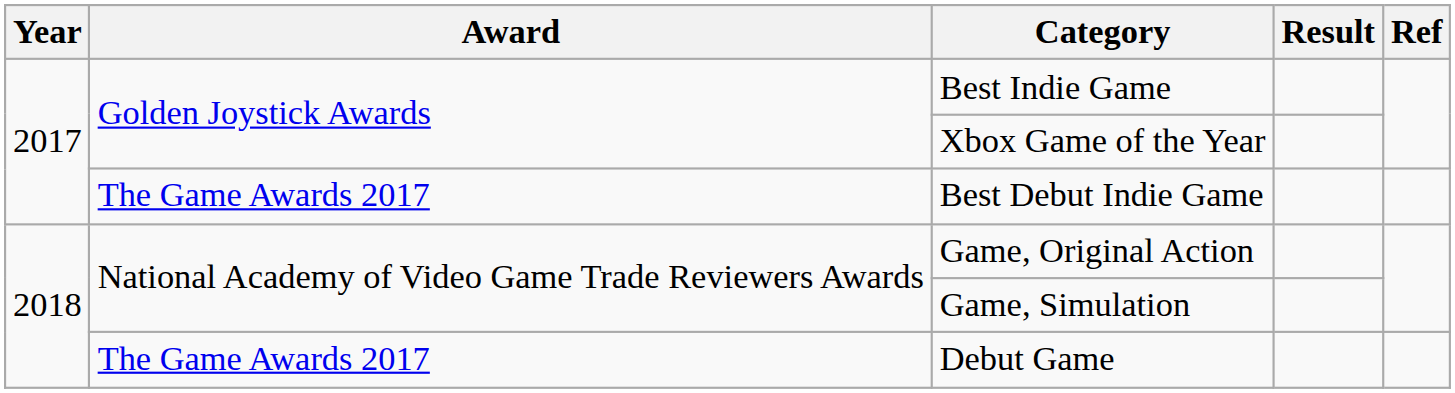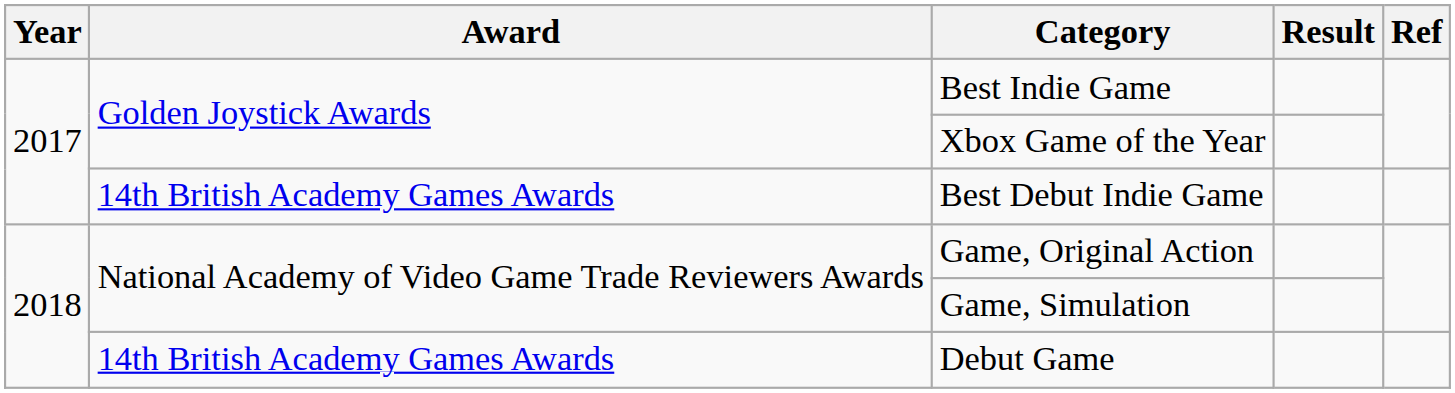 <table class="wikitable sortable">
 <tr>
 <th scope="col">Year</th>
 <th scope="col">Award</th>
 <th scope="col">Category</th>
 <th scope="col">Result</th>
 <th scope="col">Ref</th>
 </tr>
 <tr>
 <td style="text-align:center;" rowspan="3">2017</td>
 <td rowspan="2"><a href='#'>Golden Joystick Awards</a></td>
 <td>Best Indie Game</td>
 <td></td>
 <td style="text-align:center;" rowspan="2"></td>
 </tr>
 <tr>
 <td>Xbox Game of the Year</td>
 <td></td>
 </tr>
 <tr>
-<td><a href='#'>The Game Awards 2017</a></td>
+<td><a href='#'>14th British Academy Games Awards</a></td>
 <td>Best Debut Indie Game</td>
 <td></td>
 <td style="text-align:center;"></td>
 </tr>
 <tr>
 <td style="text-align:center;" rowspan="3">2018</td>
 <td rowspan="2">National Academy of Video Game Trade Reviewers Awards</td>
 <td>Game, Original Action</td>
 <td></td>
 <td style="text-align:center;" rowspan="2"></td>
 </tr>
 <tr>
 <td>Game, Simulation</td>
 <td></td>
 </tr>
 <tr>
-<td><a href='#'>The Game Awards 2017</a></td>
+<td><a href='#'>14th British Academy Games Awards</a></td>
 <td>Debut Game</td>
 <td></td>
 <td style="text-align:center;"></td>
 </tr>
 </table>
